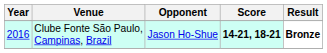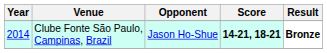 <table class="sortable wikitable" style="font-size: 90%;">
 <tr>
 <th>Year</th>
 <th>Venue</th>
 <th>Opponent</th>
 <th>Score</th>
 <th>Result</th>
 </tr>
 <tr>
 </tr>
 <tr style="background:#CDFFF4">
-<td align="center"><a href='#'>2016</a></td>
+<td align="center"><a href='#'>2014</a></td>
 <td align="left">Clube Fonte São Paulo,<br> <a href='#'>Campinas</a>, <a href='#'>Brazil</a></td>
 <td align="left"> <a href='#'>Jason Ho-Shue</a></td>
 <td align="center"><strong>14-21, 18-21</strong></td>
 <td style="text-align:left; background:white"> <strong>Bronze</strong></td>
 </tr>
 <tr>
 </tr>
 </table>
